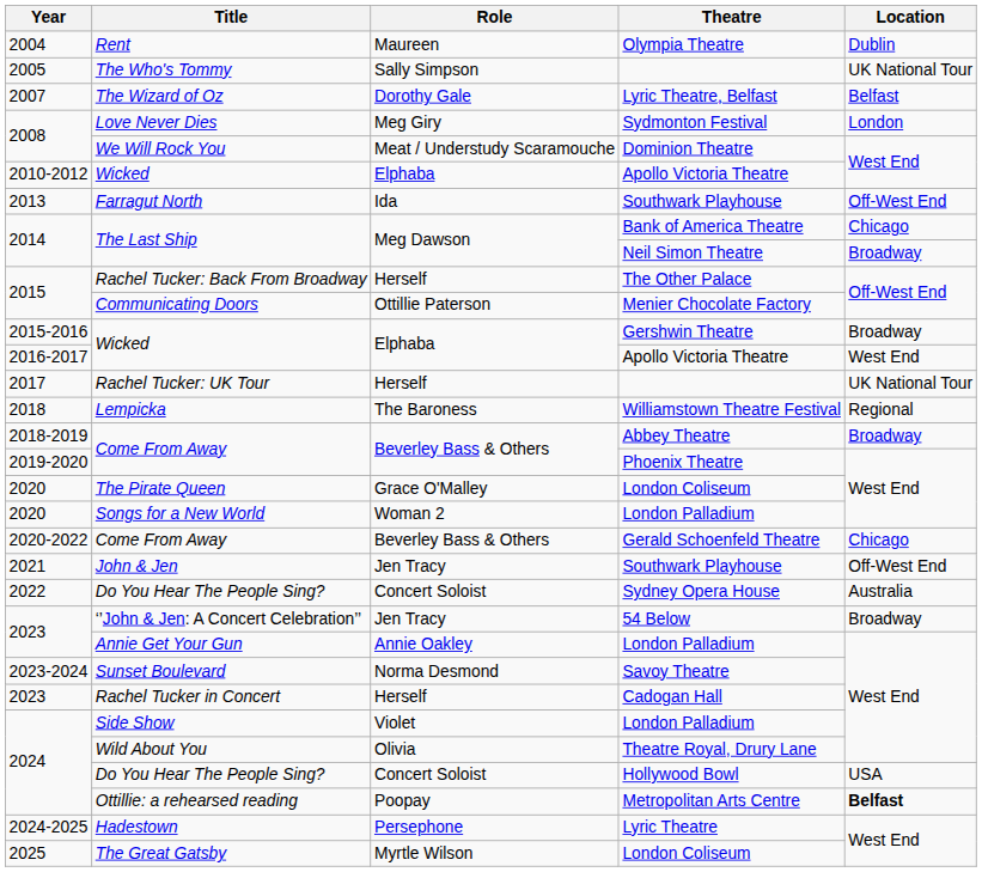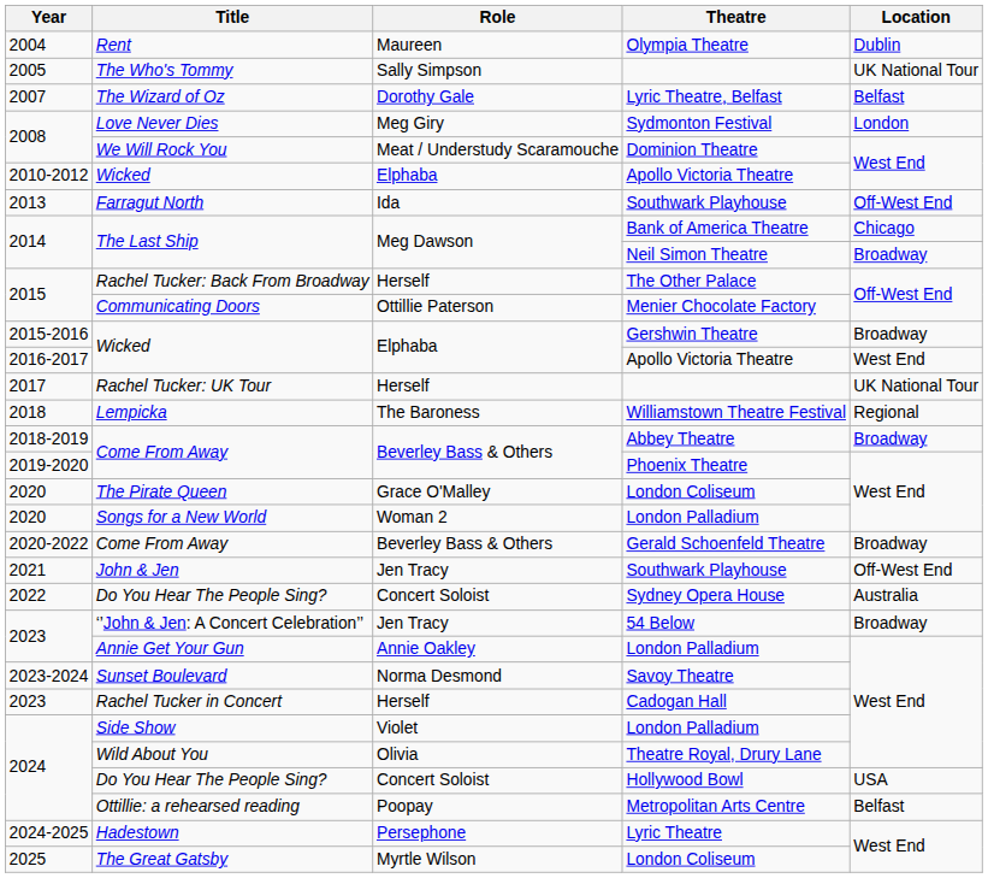 <table class="wikitable">
 <tr>
 <th>Year</th>
 <th>Title</th>
 <th>Role</th>
 <th>Theatre</th>
 <th>Location</th>
 </tr>
 <tr>
 <td>2004</td>
 <td><em><a href='#'>Rent</a></em></td>
 <td>Maureen</td>
 <td><a href='#'>Olympia Theatre</a></td>
 <td><a href='#'>Dublin</a></td>
 </tr>
 <tr>
 <td>2005</td>
 <td><em><a href='#'>The Who's Tommy</a></em></td>
 <td>Sally Simpson</td>
 <td></td>
 <td>UK National Tour</td>
 </tr>
 <tr>
 <td>2007</td>
 <td><em><a href='#'>The Wizard of Oz</a></em></td>
 <td><a href='#'>Dorothy Gale</a></td>
 <td><a href='#'>Lyric Theatre, Belfast</a></td>
 <td><a href='#'>Belfast</a></td>
 </tr>
 <tr>
 <td rowspan=2>2008</td>
 <td><em><a href='#'>Love Never Dies</a></em></td>
 <td>Meg Giry</td>
 <td><a href='#'>Sydmonton Festival</a></td>
 <td><a href='#'>London</a></td>
 </tr>
 <tr>
 <td><em><a href='#'>We Will Rock You</a></em></td>
 <td>Meat / Understudy Scaramouche</td>
 <td><a href='#'>Dominion Theatre</a></td>
 <td rowspan=2><a href='#'>West End</a></td>
 </tr>
 <tr>
 <td>2010-2012</td>
 <td><em><a href='#'>Wicked</a></em></td>
 <td><a href='#'>Elphaba</a></td>
 <td><a href='#'>Apollo Victoria Theatre</a></td>
 </tr>
 <tr>
 <td>2013</td>
 <td><em><a href='#'>Farragut North</a></em></td>
 <td>Ida</td>
 <td><a href='#'>Southwark Playhouse</a></td>
 <td><a href='#'>Off-West End</a></td>
 </tr>
 <tr>
 <td rowspan="2">2014</td>
 <td rowspan="2"><em><a href='#'>The Last Ship</a></em></td>
 <td rowspan="2">Meg Dawson</td>
 <td><a href='#'>Bank of America Theatre</a></td>
 <td><a href='#'>Chicago</a></td>
 </tr>
 <tr>
 <td><a href='#'>Neil Simon Theatre</a></td>
 <td><a href='#'>Broadway</a></td>
 </tr>
 <tr>
 <td rowspan=2>2015</td>
 <td><em>Rachel Tucker: Back From Broadway</em></td>
 <td>Herself</td>
 <td><a href='#'>The Other Palace</a></td>
 <td rowspan=2><a href='#'>Off-West End</a></td>
 </tr>
 <tr>
 <td><em><a href='#'>Communicating Doors</a></em></td>
 <td>Ottillie Paterson</td>
 <td><a href='#'>Menier Chocolate Factory</a></td>
 </tr>
 <tr>
 <td>2015-2016</td>
 <td rowspan="2"><em>Wicked</em></td>
 <td rowspan="2">Elphaba</td>
 <td><a href='#'>Gershwin Theatre</a></td>
 <td>Broadway</td>
 </tr>
 <tr>
 <td>2016-2017</td>
 <td>Apollo Victoria Theatre</td>
 <td>West End</td>
 </tr>
 <tr>
 <td>2017</td>
 <td><em>Rachel Tucker: UK Tour</em></td>
 <td>Herself</td>
 <td></td>
 <td>UK National Tour</td>
 </tr>
 <tr>
 <td>2018</td>
 <td><em><a href='#'>Lempicka</a></em></td>
 <td>The Baroness</td>
 <td><a href='#'>Williamstown Theatre Festival</a></td>
 <td>Regional</td>
 </tr>
 <tr>
 <td>2018-2019</td>
 <td rowspan="2"><em><a href='#'>Come From Away</a></em></td>
 <td rowspan="2"><a href='#'>Beverley Bass</a> & Others</td>
 <td><a href='#'>Abbey Theatre</a></td>
 <td><a href='#'>Broadway</a></td>
 </tr>
 <tr>
 <td>2019-2020</td>
 <td><a href='#'>Phoenix Theatre</a></td>
 <td rowspan=3>West End</td>
 </tr>
 <tr>
 <td>2020</td>
 <td><em><a href='#'>The Pirate Queen</a></em></td>
 <td>Grace O'Malley</td>
 <td><a href='#'>London Coliseum</a></td>
 </tr>
 <tr>
 <td>2020</td>
 <td><em><a href='#'>Songs for a New World</a></em></td>
 <td>Woman 2</td>
 <td><a href='#'>London Palladium</a></td>
 </tr>
 <tr>
 <td>2020-2022</td>
 <td><em>Come From Away</em></td>
 <td>Beverley Bass & Others</td>
 <td><a href='#'>Gerald Schoenfeld Theatre</a></td>
-<td><a href='#'>Chicago</a></td>
+<td>Broadway</td>
 </tr>
 <tr>
 <td>2021</td>
 <td><em><a href='#'>John & Jen</a></em></td>
 <td>Jen Tracy</td>
 <td><a href='#'>Southwark Playhouse</a></td>
 <td>Off-West End</td>
 </tr>
 <tr>
 <td>2022</td>
 <td><em>Do You Hear The People Sing?</em></td>
 <td>Concert Soloist</td>
 <td><a href='#'>Sydney Opera House</a></td>
 <td>Australia</td>
 </tr>
 <tr>
 <td rowspan=2>2023</td>
 <td>‘’<a href='#'>John & Jen</a>: A Concert Celebration’’</td>
 <td>Jen Tracy</td>
 <td><a href='#'>54 Below</a></td>
 <td>Broadway</td>
 </tr>
 <tr>
 <td><em><a href='#'>Annie Get Your Gun</a></em></td>
 <td><a href='#'>Annie Oakley</a></td>
 <td><a href='#'>London Palladium</a></td>
 <td rowspan=5>West End</td>
 </tr>
 <tr>
 <td>2023-2024</td>
 <td><em><a href='#'>Sunset Boulevard</a></em></td>
 <td>Norma Desmond</td>
 <td><a href='#'>Savoy Theatre</a></td>
 </tr>
 <tr>
 <td>2023</td>
 <td><em>Rachel Tucker in Concert</em></td>
 <td>Herself</td>
 <td><a href='#'>Cadogan Hall</a></td>
 </tr>
 <tr>
 <td rowspan=4>2024</td>
 <td><em><a href='#'>Side Show</a></em></td>
 <td>Violet</td>
 <td><a href='#'>London Palladium</a></td>
 </tr>
 <tr>
 <td><em>Wild About You</em></td>
 <td>Olivia</td>
 <td><a href='#'>Theatre Royal, Drury Lane</a></td>
 </tr>
 <tr>
 <td><em>Do You Hear The People Sing?</em></td>
 <td>Concert Soloist</td>
 <td><a href='#'>Hollywood Bowl</a></td>
 <td>USA</td>
 </tr>
 <tr>
 <td><em>Ottillie: a rehearsed reading</em></td>
 <td>Poopay</td>
 <td><a href='#'>Metropolitan Arts Centre</a></td>
-<td><strong>Belfast</strong></td>
+<td>Belfast</td>
 </tr>
 <tr>
 <td>2024-2025</td>
 <td><em><a href='#'>Hadestown</a></em></td>
 <td><a href='#'>Persephone</a></td>
 <td><a href='#'>Lyric Theatre</a></td>
 <td rowspan=2>West End</td>
 </tr>
 <tr>
 <td>2025</td>
 <td><a href='#'><em>The Great Gatsby</em></a></td>
 <td>Myrtle Wilson</td>
 <td><a href='#'>London Coliseum</a></td>
 </tr>
 </table>
